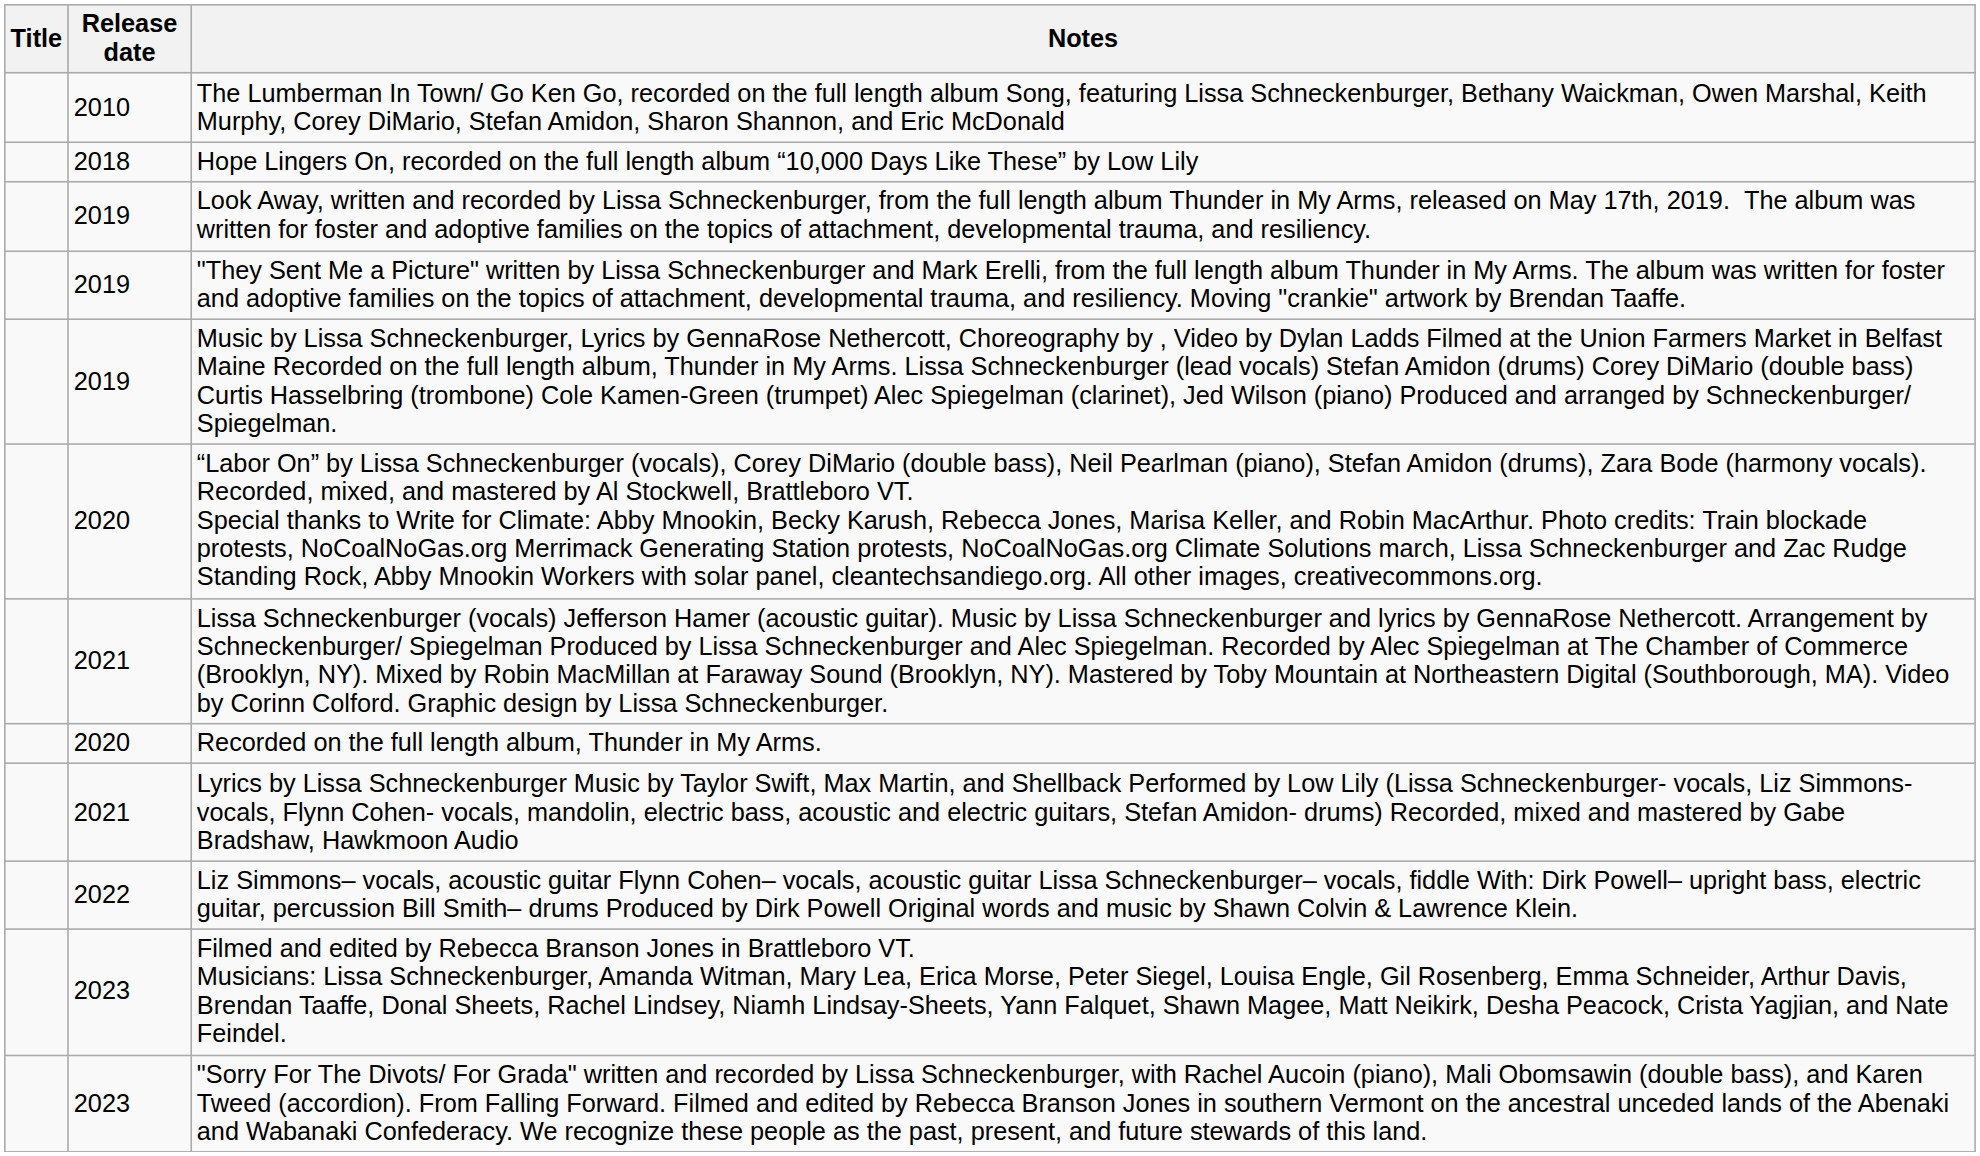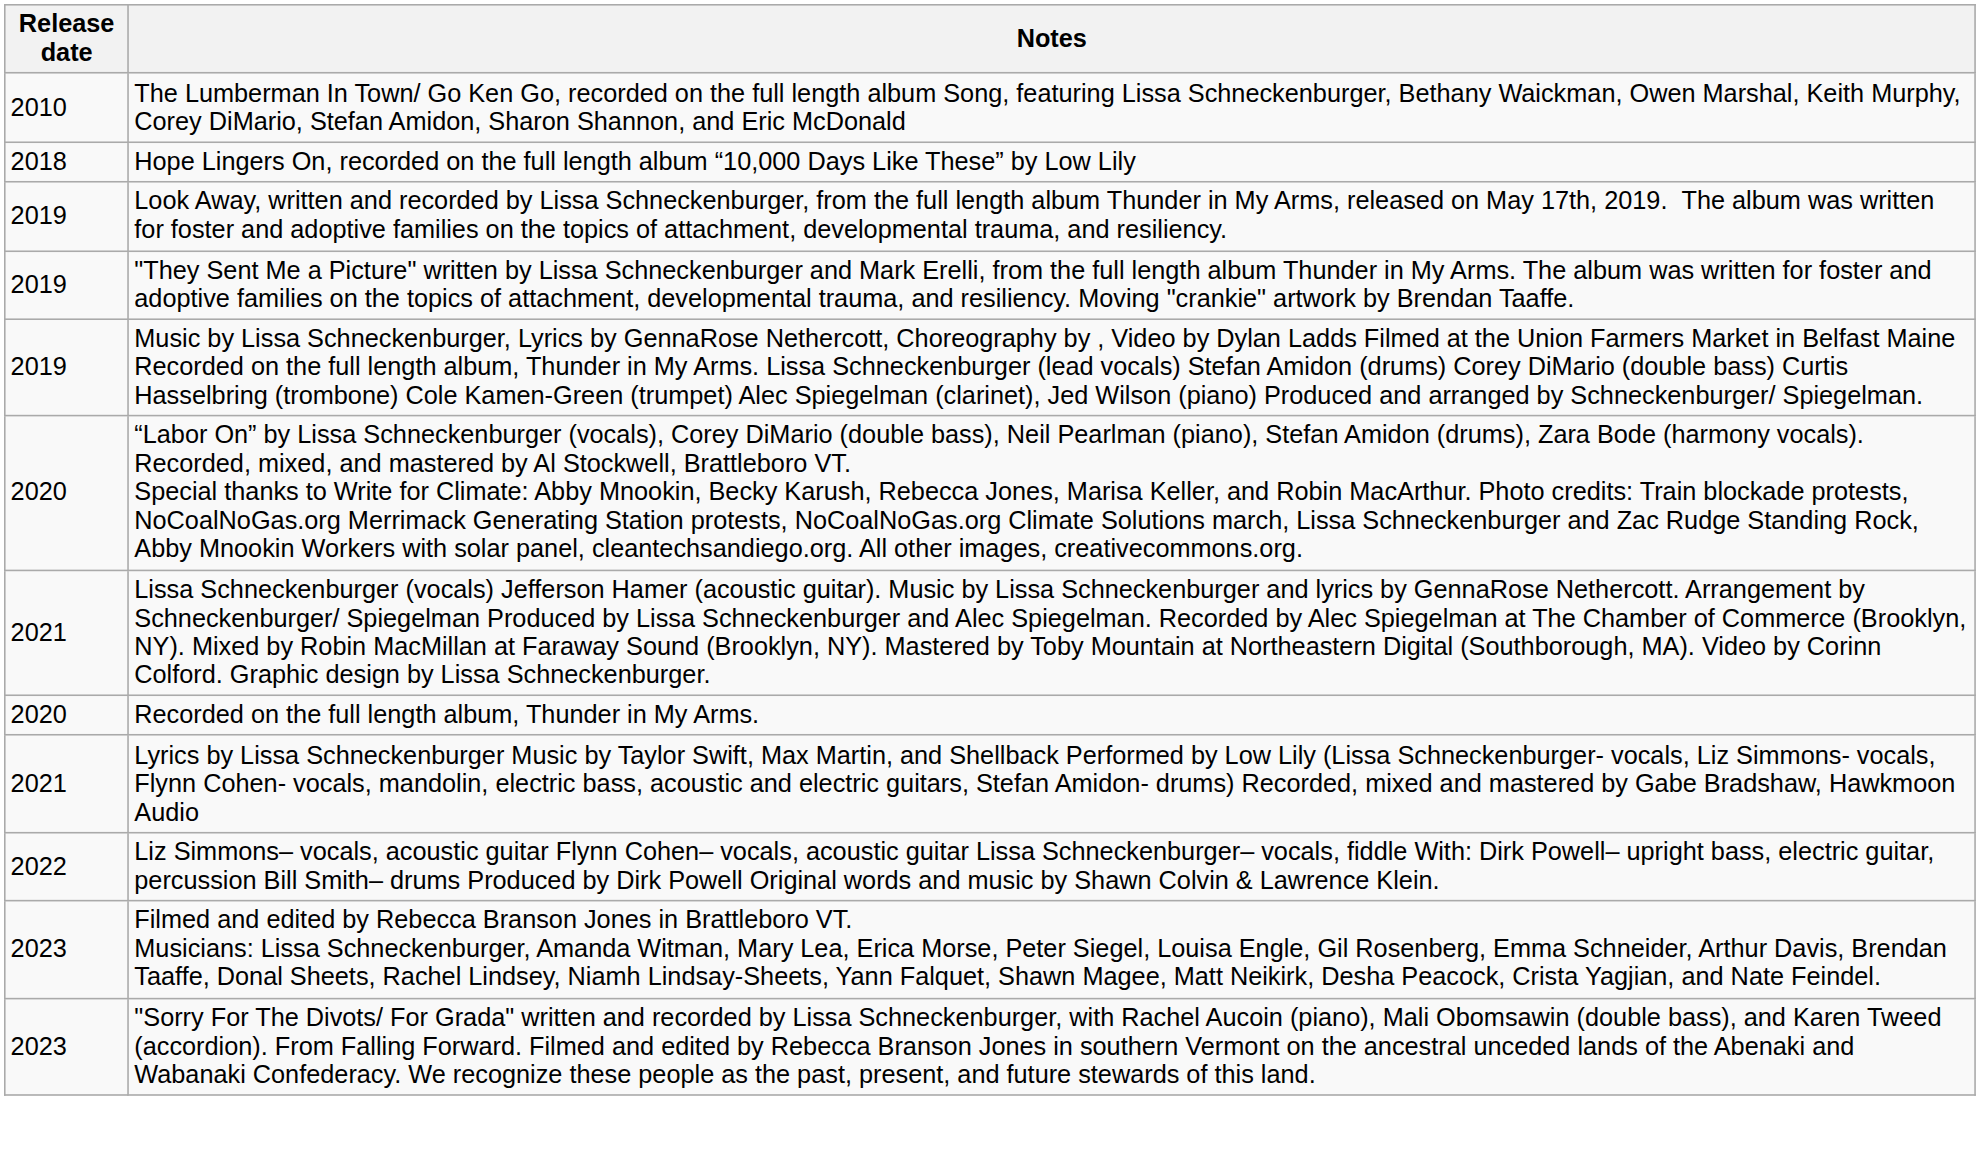 <table class="wikitable">
 <tr>
-<th>Title</th>
 <th>Release date</th>
 <th>Notes</th>
 </tr>
 <tr>
-<td></td>
 <td>2010</td>
 <td>The Lumberman In Town/ Go Ken Go, recorded on the full length album Song, featuring Lissa Schneckenburger, Bethany Waickman, Owen Marshal, Keith Murphy, Corey DiMario, Stefan Amidon, Sharon Shannon, and Eric McDonald</td>
 </tr>
 <tr>
-<td></td>
 <td>2018</td>
 <td>Hope Lingers On, recorded on the full length album “10,000 Days Like These” by Low Lily</td>
 </tr>
 <tr>
-<td></td>
 <td>2019</td>
 <td>Look Away, written and recorded by Lissa Schneckenburger, from the full length album Thunder in My Arms, released on May 17th, 2019.  The album was written for foster and adoptive families on the topics of attachment, developmental trauma, and resiliency.</td>
 </tr>
 <tr>
-<td></td>
 <td>2019</td>
 <td>"They Sent Me a Picture" written by Lissa Schneckenburger and Mark Erelli, from the full length album Thunder in My Arms. The album was written for foster and adoptive families on the topics of attachment, developmental trauma, and resiliency.  Moving "crankie" artwork by Brendan Taaffe.</td>
 </tr>
 <tr>
-<td></td>
 <td>2019</td>
 <td>Music by Lissa Schneckenburger, Lyrics by GennaRose Nethercott, Choreography by , Video by Dylan Ladds Filmed at the Union Farmers Market in Belfast Maine Recorded on the full length album, Thunder in My Arms. Lissa Schneckenburger (lead vocals) Stefan Amidon (drums) Corey DiMario (double bass) Curtis Hasselbring (trombone) Cole Kamen-Green (trumpet) Alec Spiegelman (clarinet), Jed Wilson (piano) Produced and arranged by Schneckenburger/ Spiegelman.</td>
 </tr>
 <tr>
-<td></td>
 <td>2020</td>
 <td>“Labor On” by Lissa Schneckenburger (vocals), Corey DiMario (double bass), Neil Pearlman (piano), Stefan Amidon (drums), Zara Bode (harmony vocals). Recorded, mixed, and mastered by Al Stockwell, Brattleboro VT.<br>Special thanks to Write for Climate: Abby Mnookin, Becky Karush, Rebecca Jones, Marisa Keller, and Robin MacArthur. Photo credits: Train blockade protests, NoCoalNoGas.org Merrimack Generating Station protests, NoCoalNoGas.org Climate Solutions march, Lissa Schneckenburger and Zac Rudge Standing Rock, Abby Mnookin Workers with solar panel, cleantechsandiego.org. All other images, creativecommons.org.</td>
 </tr>
 <tr>
-<td></td>
 <td>2021</td>
 <td>Lissa Schneckenburger (vocals) Jefferson Hamer (acoustic guitar). Music by Lissa Schneckenburger and lyrics by GennaRose Nethercott. Arrangement by Schneckenburger/ Spiegelman Produced by Lissa Schneckenburger and Alec Spiegelman. Recorded by Alec Spiegelman at The Chamber of Commerce (Brooklyn, NY). Mixed by Robin MacMillan at Faraway Sound (Brooklyn, NY). Mastered by Toby Mountain at Northeastern Digital (Southborough, MA). Video by Corinn Colford. Graphic design by Lissa Schneckenburger.</td>
 </tr>
 <tr>
-<td></td>
 <td>2020</td>
 <td>Recorded on the full length album, Thunder in My Arms.</td>
 </tr>
 <tr>
-<td></td>
 <td>2021</td>
 <td>Lyrics by Lissa Schneckenburger Music by Taylor Swift, Max Martin, and Shellback Performed by Low Lily (Lissa Schneckenburger- vocals, Liz Simmons- vocals, Flynn Cohen- vocals, mandolin, electric bass, acoustic and electric guitars, Stefan Amidon- drums) Recorded, mixed and mastered by Gabe Bradshaw, Hawkmoon Audio</td>
 </tr>
 <tr>
-<td></td>
 <td>2022</td>
 <td>Liz Simmons– vocals, acoustic guitar Flynn Cohen– vocals, acoustic guitar Lissa Schneckenburger– vocals, fiddle With: Dirk Powell– upright bass, electric guitar, percussion Bill Smith– drums Produced by Dirk Powell Original words and music by Shawn Colvin & Lawrence Klein.</td>
 </tr>
 <tr>
-<td></td>
 <td>2023</td>
 <td>Filmed and edited by Rebecca Branson Jones in Brattleboro VT.<br>Musicians: Lissa Schneckenburger, Amanda Witman, Mary Lea, Erica Morse, Peter Siegel, Louisa Engle, Gil Rosenberg, Emma Schneider, Arthur Davis, Brendan Taaffe, Donal Sheets, Rachel Lindsey, Niamh Lindsay-Sheets, Yann Falquet, Shawn Magee, Matt Neikirk, Desha Peacock, Crista Yagjian, and Nate Feindel.</td>
 </tr>
 <tr>
-<td></td>
 <td>2023</td>
 <td>"Sorry For The Divots/ For Grada" written and recorded by Lissa Schneckenburger, with Rachel Aucoin (piano), Mali Obomsawin (double bass), and Karen Tweed (accordion). From Falling Forward. Filmed and edited by Rebecca Branson Jones in southern Vermont on the ancestral unceded lands of the Abenaki and Wabanaki Confederacy. We recognize these people as the past, present, and future stewards of this land.</td>
 </tr>
 </table>
